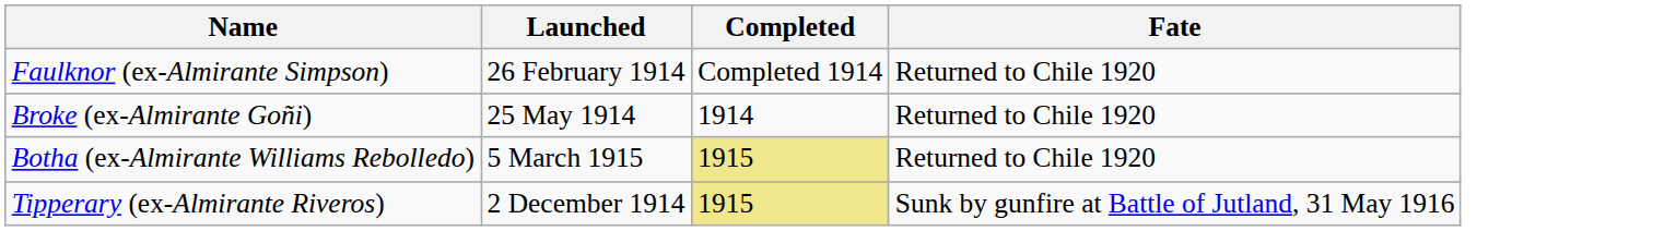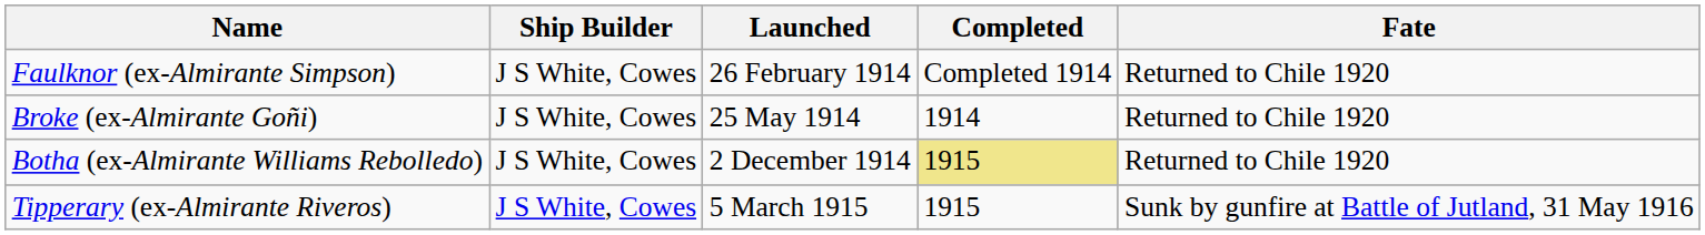 <table class="wikitable" style="text-align:left">
 <tr>
 <th>Name</th>
+<th>Ship Builder</th>
 <th>Launched</th>
 <th>Completed</th>
 <th>Fate</th>
 </tr>
 <tr>
 <td><a href='#'><em>Faulknor</em></a> (ex-<em>Almirante Simpson</em>)</td>
+<td>J S White, Cowes</td>
 <td>26 February 1914</td>
 <td>Completed 1914</td>
 <td>Returned to Chile 1920</td>
 </tr>
 <tr>
 <td><a href='#'><em>Broke</em></a> (ex-<em>Almirante Goñi</em>)</td>
+<td>J S White, Cowes</td>
 <td>25 May 1914</td>
 <td>1914</td>
 <td>Returned to Chile 1920</td>
 </tr>
 <tr>
 <td><a href='#'><em>Botha</em></a> (ex-<em>Almirante Williams Rebolledo</em>)</td>
-<td>5 March 1915</td>
+<td>J S White, Cowes</td>
+<td>2 December 1914</td>
 <td style="background: khaki;">1915</td>
 <td>Returned to Chile 1920</td>
 </tr>
 <tr>
 <td><a href='#'><em>Tipperary</em></a> (ex-<em>Almirante Riveros</em>)</td>
-<td>2 December 1914</td>
-<td style="background: khaki;">1915</td>
+<td><a href='#'>J S White</a>, <a href='#'>Cowes</a></td>
+<td>5 March 1915</td>
+<td>1915</td>
 <td>Sunk by gunfire at <a href='#'>Battle of Jutland</a>, 31 May 1916</td>
 </tr>
 </table>
